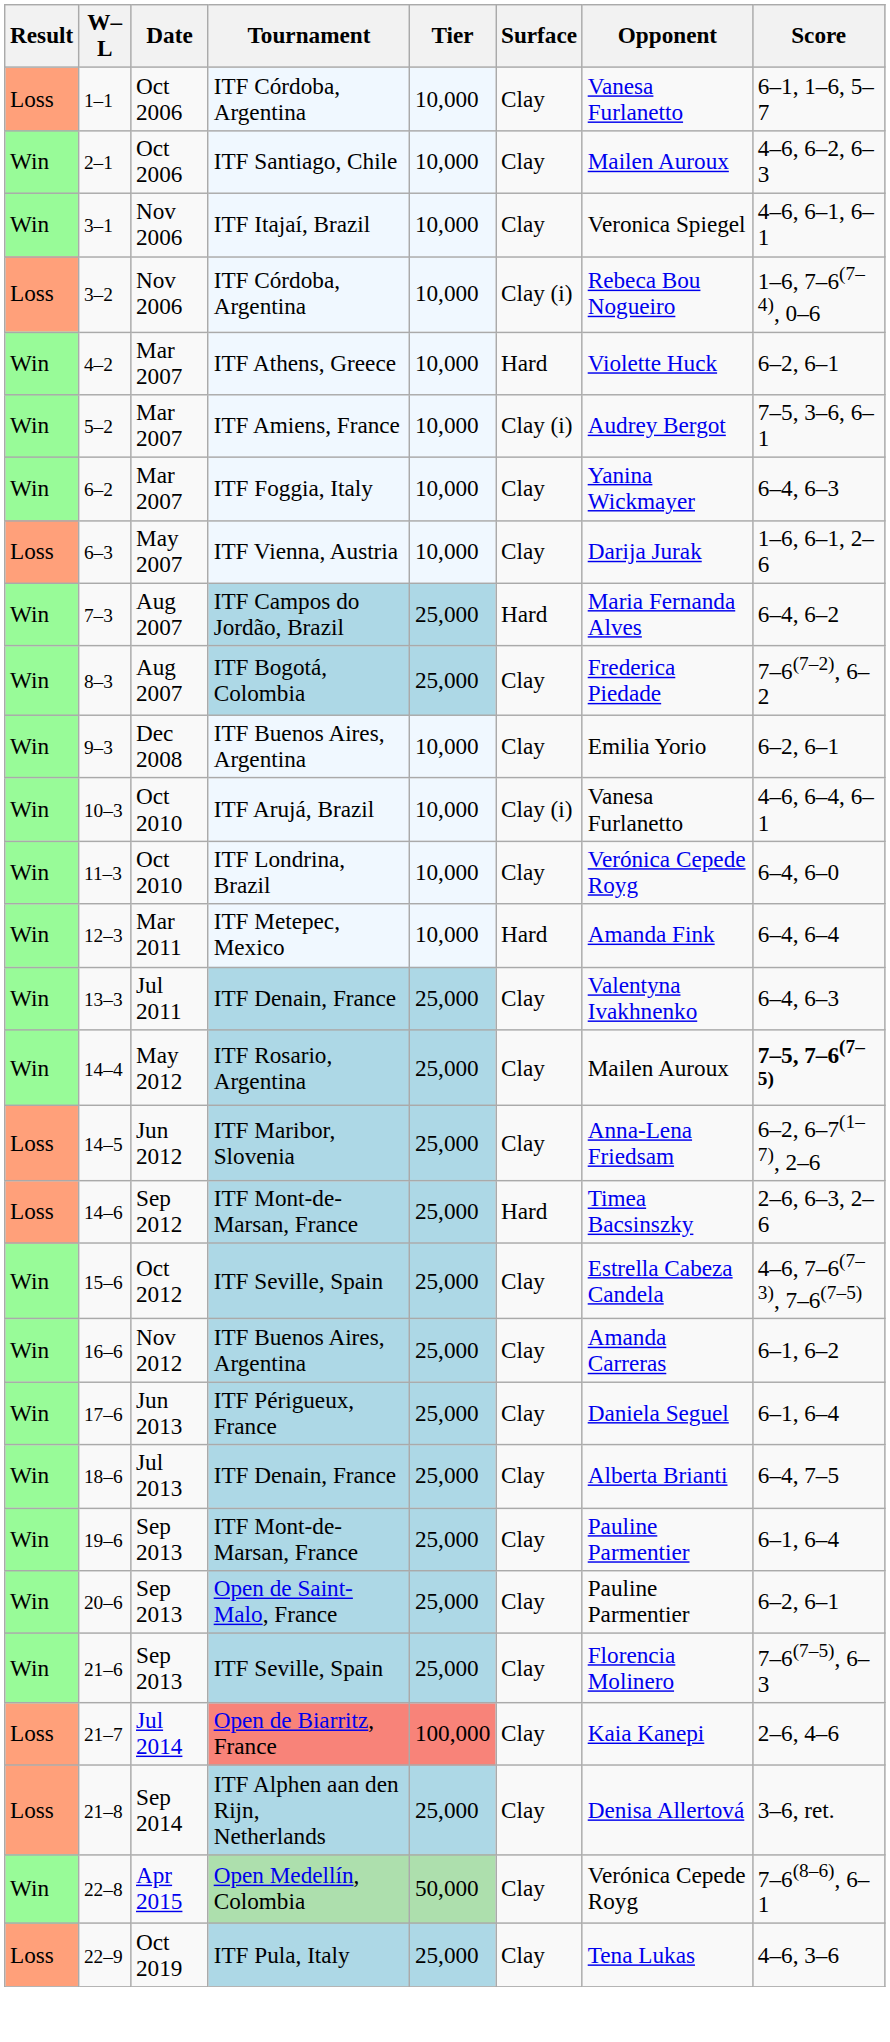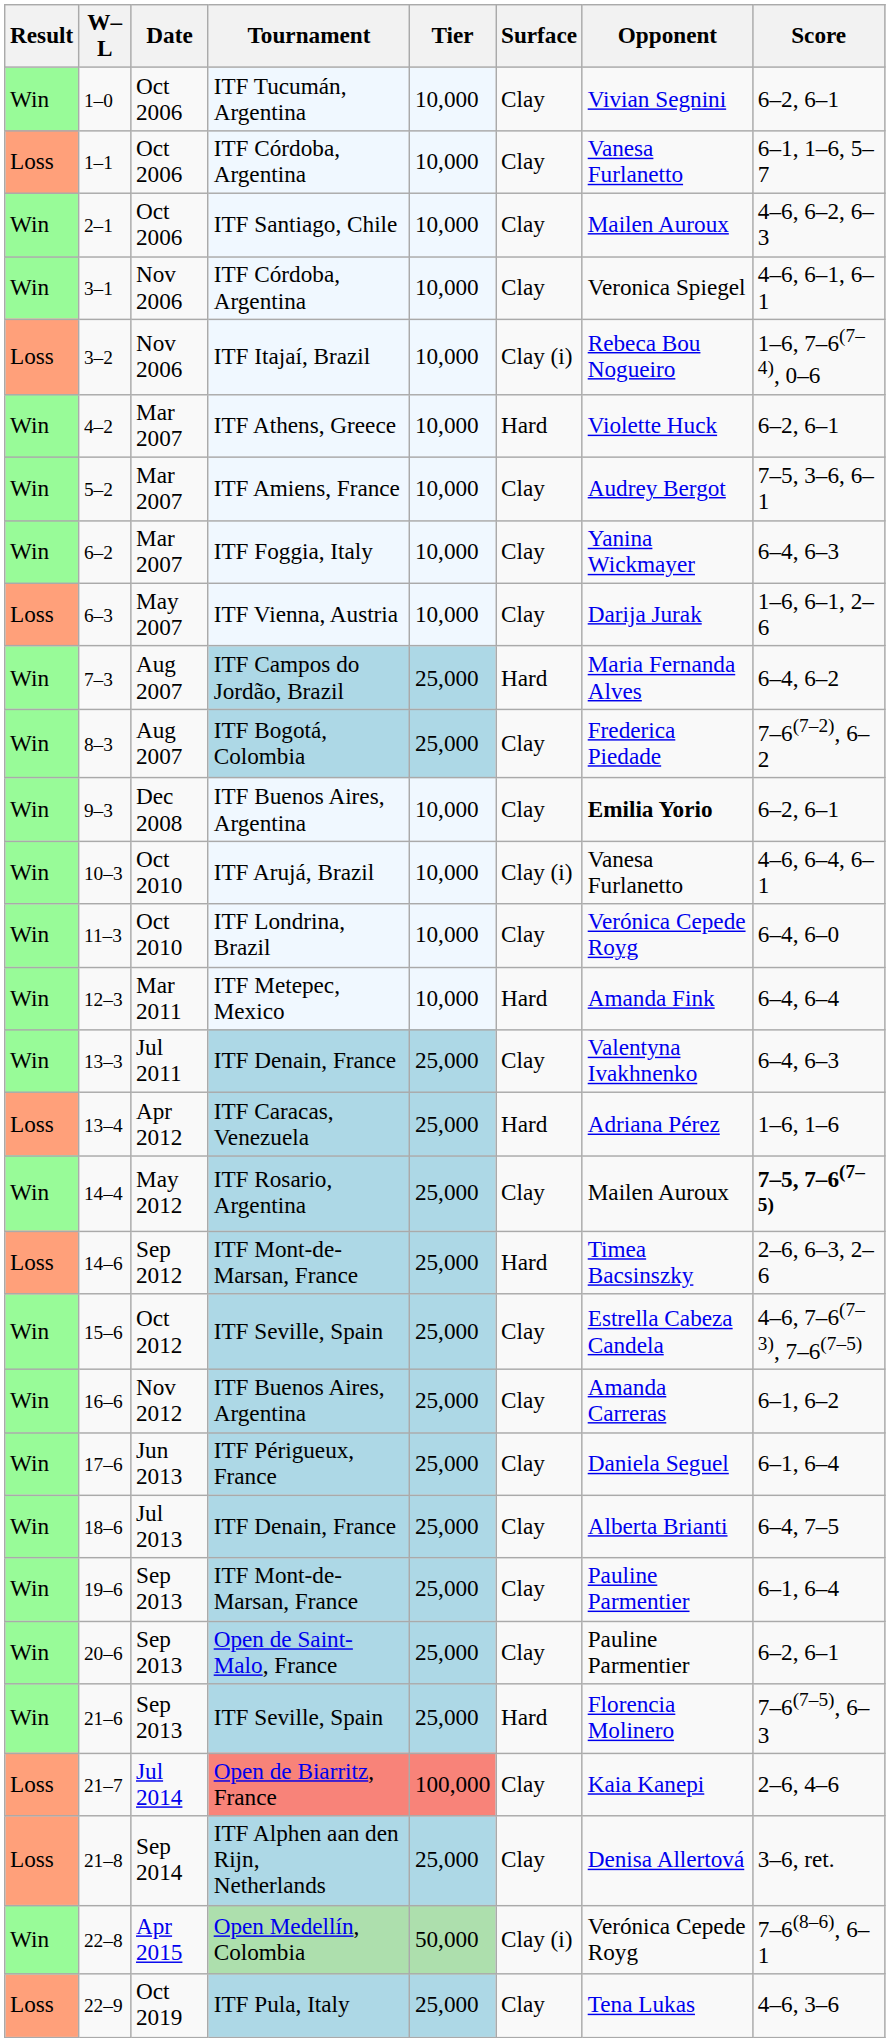 <table class="sortable wikitable">
 <tr>
 <th>Result</th>
 <th class="unsortable">W–L</th>
 <th>Date</th>
 <th>Tournament</th>
 <th>Tier</th>
 <th>Surface</th>
 <th>Opponent</th>
 <th class="unsortable">Score</th>
+</tr>
+<tr>
+<td bgcolor="98FB98">Win</td>
+<td><small>1–0</small></td>
+<td>Oct 2006</td>
+<td style="background:#f0f8ff;">ITF Tucumán, Argentina</td>
+<td style="background:#f0f8ff;">10,000</td>
+<td>Clay</td>
+<td> <a href='#'>Vivian Segnini</a></td>
+<td>6–2, 6–1</td>
 </tr>
 <tr>
 <td bgcolor="FFA07A">Loss</td>
 <td><small>1–1</small></td>
 <td>Oct 2006</td>
 <td style="background:#f0f8ff;">ITF Córdoba, Argentina</td>
 <td style="background:#f0f8ff;">10,000</td>
 <td>Clay</td>
 <td> <a href='#'>Vanesa Furlanetto</a></td>
 <td>6–1, 1–6, 5–7</td>
 </tr>
 <tr>
 <td bgcolor="98FB98">Win</td>
 <td><small>2–1</small></td>
 <td>Oct 2006</td>
 <td style="background:#f0f8ff;">ITF Santiago, Chile</td>
 <td style="background:#f0f8ff;">10,000</td>
 <td>Clay</td>
 <td> <a href='#'>Mailen Auroux</a></td>
 <td>4–6, 6–2, 6–3</td>
 </tr>
 <tr>
 <td bgcolor="98FB98">Win</td>
 <td><small>3–1</small></td>
 <td>Nov 2006</td>
-<td style="background:#f0f8ff;">ITF Itajaí, Brazil</td>
+<td style="background:#f0f8ff;">ITF Córdoba, Argentina</td>
 <td style="background:#f0f8ff;">10,000</td>
 <td>Clay</td>
 <td> Veronica Spiegel</td>
 <td>4–6, 6–1, 6–1</td>
 </tr>
 <tr>
 <td bgcolor="FFA07A">Loss</td>
 <td><small>3–2</small></td>
 <td>Nov 2006</td>
-<td style="background:#f0f8ff;">ITF Córdoba, Argentina</td>
+<td style="background:#f0f8ff;">ITF Itajaí, Brazil</td>
 <td style="background:#f0f8ff;">10,000</td>
 <td>Clay (i)</td>
 <td> <a href='#'>Rebeca Bou Nogueiro</a></td>
 <td>1–6, 7–6<sup>(7–4)</sup>, 0–6</td>
 </tr>
 <tr>
 <td bgcolor="98FB98">Win</td>
 <td><small>4–2</small></td>
 <td>Mar 2007</td>
 <td style="background:#f0f8ff;">ITF Athens, Greece</td>
 <td style="background:#f0f8ff;">10,000</td>
 <td>Hard</td>
 <td> <a href='#'>Violette Huck</a></td>
 <td>6–2, 6–1</td>
 </tr>
 <tr>
 <td bgcolor="98FB98">Win</td>
 <td><small>5–2</small></td>
 <td>Mar 2007</td>
 <td style="background:#f0f8ff;">ITF Amiens, France</td>
 <td style="background:#f0f8ff;">10,000</td>
-<td>Clay (i)</td>
+<td>Clay</td>
 <td> <a href='#'>Audrey Bergot</a></td>
 <td>7–5, 3–6, 6–1</td>
 </tr>
 <tr>
 <td bgcolor="98FB98">Win</td>
 <td><small>6–2</small></td>
 <td>Mar 2007</td>
 <td style="background:#f0f8ff;">ITF Foggia, Italy</td>
 <td style="background:#f0f8ff;">10,000</td>
 <td>Clay</td>
 <td> <a href='#'>Yanina Wickmayer</a></td>
 <td>6–4, 6–3</td>
 </tr>
 <tr>
 <td bgcolor="FFA07A">Loss</td>
 <td><small>6–3</small></td>
 <td>May 2007</td>
 <td style="background:#f0f8ff;">ITF Vienna, Austria</td>
 <td style="background:#f0f8ff;">10,000</td>
 <td>Clay</td>
 <td> <a href='#'>Darija Jurak</a></td>
 <td>1–6, 6–1, 2–6</td>
 </tr>
 <tr>
 <td bgcolor="98FB98">Win</td>
 <td><small>7–3</small></td>
 <td>Aug 2007</td>
 <td style="background:lightblue;">ITF Campos do Jordão, Brazil</td>
 <td style="background:lightblue;">25,000</td>
 <td>Hard</td>
 <td> <a href='#'>Maria Fernanda Alves</a></td>
 <td>6–4, 6–2</td>
 </tr>
 <tr>
 <td bgcolor="98FB98">Win</td>
 <td><small>8–3</small></td>
 <td>Aug 2007</td>
 <td style="background:lightblue;">ITF Bogotá, Colombia</td>
 <td style="background:lightblue;">25,000</td>
 <td>Clay</td>
 <td> <a href='#'>Frederica Piedade</a></td>
 <td>7–6<sup>(7–2)</sup>, 6–2</td>
 </tr>
 <tr>
 <td bgcolor="98FB98">Win</td>
 <td><small>9–3</small></td>
 <td>Dec 2008</td>
 <td style="background:#f0f8ff;">ITF Buenos Aires, Argentina</td>
 <td style="background:#f0f8ff;">10,000</td>
 <td>Clay</td>
-<td> Emilia Yorio</td>
+<td><strong> Emilia Yorio</strong></td>
 <td>6–2, 6–1</td>
 </tr>
 <tr>
 <td bgcolor="98FB98">Win</td>
 <td><small>10–3</small></td>
 <td>Oct 2010</td>
 <td style="background:#f0f8ff;">ITF Arujá, Brazil</td>
 <td style="background:#f0f8ff;">10,000</td>
 <td>Clay (i)</td>
 <td> Vanesa Furlanetto</td>
 <td>4–6, 6–4, 6–1</td>
 </tr>
 <tr>
 <td bgcolor="98FB98">Win</td>
 <td><small>11–3</small></td>
 <td>Oct 2010</td>
 <td style="background:#f0f8ff;">ITF Londrina, Brazil</td>
 <td style="background:#f0f8ff;">10,000</td>
 <td>Clay</td>
 <td> <a href='#'>Verónica Cepede Royg</a></td>
 <td>6–4, 6–0</td>
 </tr>
 <tr>
 <td bgcolor="98FB98">Win</td>
 <td><small>12–3</small></td>
 <td>Mar 2011</td>
 <td style="background:#f0f8ff;">ITF Metepec, Mexico</td>
 <td style="background:#f0f8ff;">10,000</td>
 <td>Hard</td>
 <td> <a href='#'>Amanda Fink</a></td>
 <td>6–4, 6–4</td>
 </tr>
 <tr>
 <td bgcolor="98FB98">Win</td>
 <td><small>13–3</small></td>
 <td>Jul 2011</td>
 <td style="background:lightblue;">ITF Denain, France</td>
 <td style="background:lightblue;">25,000</td>
 <td>Clay</td>
 <td> <a href='#'>Valentyna Ivakhnenko</a></td>
 <td>6–4, 6–3</td>
 </tr>
 <tr>
+<td bgcolor="FFA07A">Loss</td>
+<td><small>13–4</small></td>
+<td>Apr 2012</td>
+<td style="background:lightblue;">ITF Caracas, Venezuela</td>
+<td style="background:lightblue;">25,000</td>
+<td>Hard</td>
+<td> <a href='#'>Adriana Pérez</a></td>
+<td>1–6, 1–6</td>
+</tr>
+<tr>
 <td bgcolor="98FB98">Win</td>
 <td><small>14–4</small></td>
 <td>May 2012</td>
 <td style="background:lightblue;">ITF Rosario, Argentina</td>
 <td style="background:lightblue;">25,000</td>
 <td>Clay</td>
 <td> Mailen Auroux</td>
 <td><strong>7–5, 7–6<sup>(7–5)</sup></strong></td>
-</tr>
-<tr>
-<td bgcolor="FFA07A">Loss</td>
-<td><small>14–5</small></td>
-<td>Jun 2012</td>
-<td style="background:lightblue;">ITF Maribor, Slovenia</td>
-<td style="background:lightblue;">25,000</td>
-<td>Clay</td>
-<td> <a href='#'>Anna-Lena Friedsam</a></td>
-<td>6–2, 6–7<sup>(1–7)</sup>, 2–6</td>
 </tr>
 <tr>
 <td bgcolor="FFA07A">Loss</td>
 <td><small>14–6</small></td>
 <td>Sep 2012</td>
 <td style="background:lightblue;">ITF Mont-de-Marsan, France</td>
 <td style="background:lightblue;">25,000</td>
 <td>Hard</td>
 <td> <a href='#'>Timea Bacsinszky</a></td>
 <td>2–6, 6–3, 2–6</td>
 </tr>
 <tr>
 <td bgcolor="98FB98">Win</td>
 <td><small>15–6</small></td>
 <td>Oct 2012</td>
 <td style="background:lightblue;">ITF Seville, Spain</td>
 <td style="background:lightblue;">25,000</td>
 <td>Clay</td>
 <td> <a href='#'>Estrella Cabeza Candela</a></td>
 <td>4–6, 7–6<sup>(7–3)</sup>, 7–6<sup>(7–5)</sup></td>
 </tr>
 <tr>
 <td bgcolor="98FB98">Win</td>
 <td><small>16–6</small></td>
 <td>Nov 2012</td>
 <td style="background:lightblue;">ITF Buenos Aires, Argentina</td>
 <td style="background:lightblue;">25,000</td>
 <td>Clay</td>
 <td> <a href='#'>Amanda Carreras</a></td>
 <td>6–1, 6–2</td>
 </tr>
 <tr>
 <td bgcolor="98FB98">Win</td>
 <td><small>17–6</small></td>
 <td>Jun 2013</td>
 <td style="background:lightblue;">ITF Périgueux, France</td>
 <td style="background:lightblue;">25,000</td>
 <td>Clay</td>
 <td> <a href='#'>Daniela Seguel</a></td>
 <td>6–1, 6–4</td>
 </tr>
 <tr>
 <td bgcolor="98FB98">Win</td>
 <td><small>18–6</small></td>
 <td>Jul 2013</td>
 <td style="background:lightblue;">ITF Denain, France</td>
 <td style="background:lightblue;">25,000</td>
 <td>Clay</td>
 <td> <a href='#'>Alberta Brianti</a></td>
 <td>6–4, 7–5</td>
 </tr>
 <tr>
 <td bgcolor="98FB98">Win</td>
 <td><small>19–6</small></td>
 <td>Sep 2013</td>
 <td style="background:lightblue;">ITF Mont-de-Marsan, France</td>
 <td style="background:lightblue;">25,000</td>
 <td>Clay</td>
 <td> <a href='#'>Pauline Parmentier</a></td>
 <td>6–1, 6–4</td>
 </tr>
 <tr>
 <td bgcolor="98FB98">Win</td>
 <td><small>20–6</small></td>
 <td>Sep 2013</td>
 <td style="background:lightblue;"><a href='#'>Open de Saint-Malo</a>, France</td>
 <td style="background:lightblue;">25,000</td>
 <td>Clay</td>
 <td> Pauline Parmentier</td>
 <td>6–2, 6–1</td>
 </tr>
 <tr>
 <td bgcolor="98FB98">Win</td>
 <td><small>21–6</small></td>
 <td>Sep 2013</td>
 <td style="background:lightblue;">ITF Seville, Spain</td>
 <td style="background:lightblue;">25,000</td>
-<td>Clay</td>
+<td>Hard</td>
 <td> <a href='#'>Florencia Molinero</a></td>
 <td>7–6<sup>(7–5)</sup>, 6–3</td>
 </tr>
 <tr>
 <td bgcolor="FFA07A">Loss</td>
 <td><small>21–7</small></td>
 <td><a href='#'>Jul 2014</a></td>
 <td style="background:#f88379;"><a href='#'>Open de Biarritz</a>, France</td>
 <td style="background:#f88379;">100,000</td>
 <td>Clay</td>
 <td> <a href='#'>Kaia Kanepi</a></td>
 <td>2–6, 4–6</td>
 </tr>
 <tr>
 <td bgcolor="FFA07A">Loss</td>
 <td><small>21–8</small></td>
 <td>Sep 2014</td>
 <td style="background:lightblue;">ITF Alphen aan den Rijn, <br>Netherlands</td>
 <td style="background:lightblue;">25,000</td>
 <td>Clay</td>
 <td> <a href='#'>Denisa Allertová</a></td>
 <td>3–6, ret.</td>
 </tr>
 <tr>
 <td bgcolor="98FB98">Win</td>
 <td><small>22–8</small></td>
 <td><a href='#'>Apr 2015</a></td>
 <td style="background:#addfad;"><a href='#'>Open Medellín</a>, Colombia</td>
 <td style="background:#addfad;">50,000</td>
-<td>Clay</td>
+<td>Clay (i)</td>
 <td> Verónica Cepede Royg</td>
 <td>7–6<sup>(8–6)</sup>, 6–1</td>
 </tr>
 <tr>
 <td bgcolor="FFA07A">Loss</td>
 <td><small>22–9</small></td>
 <td>Oct 2019</td>
 <td style="background:lightblue;">ITF Pula, Italy</td>
 <td style="background:lightblue;">25,000</td>
 <td>Clay</td>
 <td> <a href='#'>Tena Lukas</a></td>
 <td>4–6, 3–6</td>
 </tr>
 </table>
